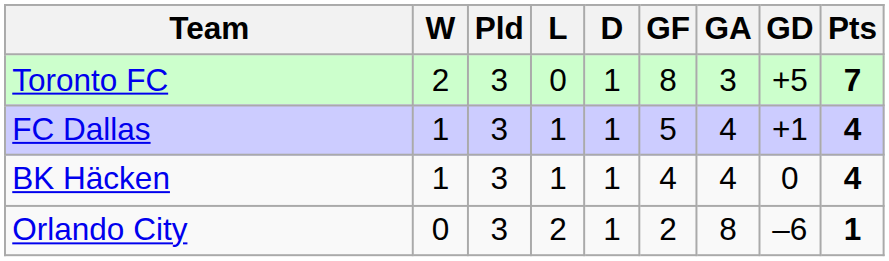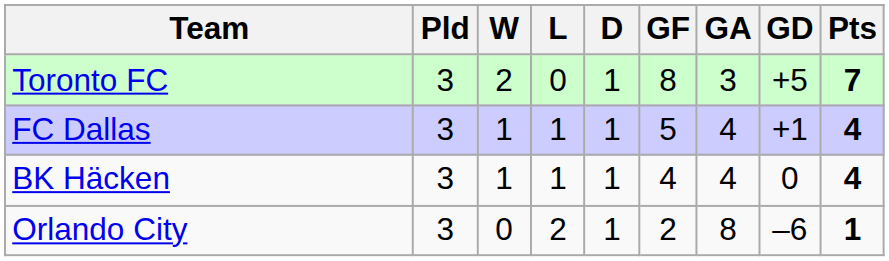 <table class="wikitable" style="text-align: center;">
 <tr>
 <th width="200">Team</th>
+<th width="20">Pld</th>
 <th width="20">W</th>
-<th width="20">Pld</th>
 <th width="20">L</th>
 <th width="20">D</th>
 <th width="20">GF</th>
 <th width="20">GA</th>
 <th width="20">GD</th>
 <th width="20">Pts</th>
 </tr>
 <tr bgcolor="#ccffcc">
 <td style="text-align:left;"><a href='#'>Toronto FC</a></td>
+<td>3</td>
 <td>2</td>
-<td>3</td>
 <td>0</td>
 <td>1</td>
 <td>8</td>
 <td>3</td>
 <td>+5</td>
 <td><strong>7</strong></td>
 </tr>
 <tr bgcolor="#ccccff">
 <td style="text-align:left;"><a href='#'>FC Dallas</a></td>
+<td>3</td>
 <td>1</td>
-<td>3</td>
 <td>1</td>
 <td>1</td>
 <td>5</td>
 <td>4</td>
 <td>+1</td>
 <td><strong>4</strong></td>
 </tr>
 <tr>
 <td style="text-align:left;"><a href='#'>BK Häcken</a></td>
+<td>3</td>
 <td>1</td>
-<td>3</td>
 <td>1</td>
 <td>1</td>
 <td>4</td>
 <td>4</td>
 <td>0</td>
 <td><strong>4</strong></td>
 </tr>
 <tr>
 <td style="text-align:left;"><a href='#'>Orlando City</a></td>
+<td>3</td>
 <td>0</td>
-<td>3</td>
 <td>2</td>
 <td>1</td>
 <td>2</td>
 <td>8</td>
 <td>–6</td>
 <td><strong>1</strong></td>
 </tr>
 </table>
